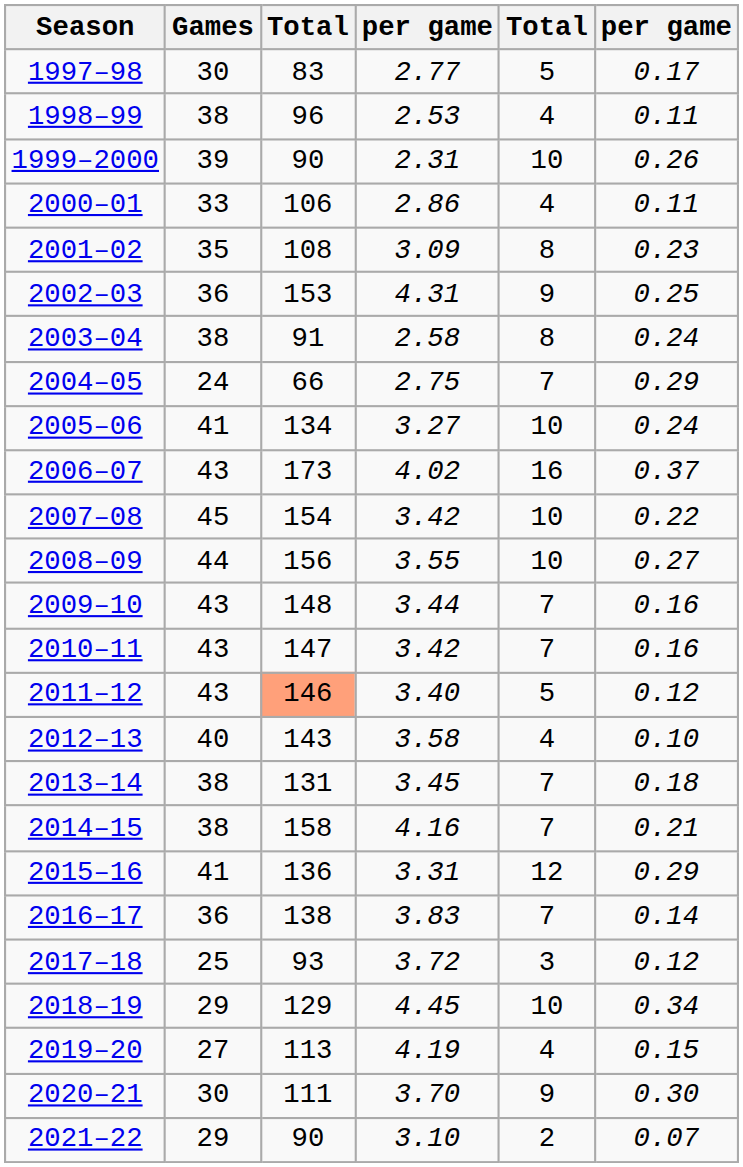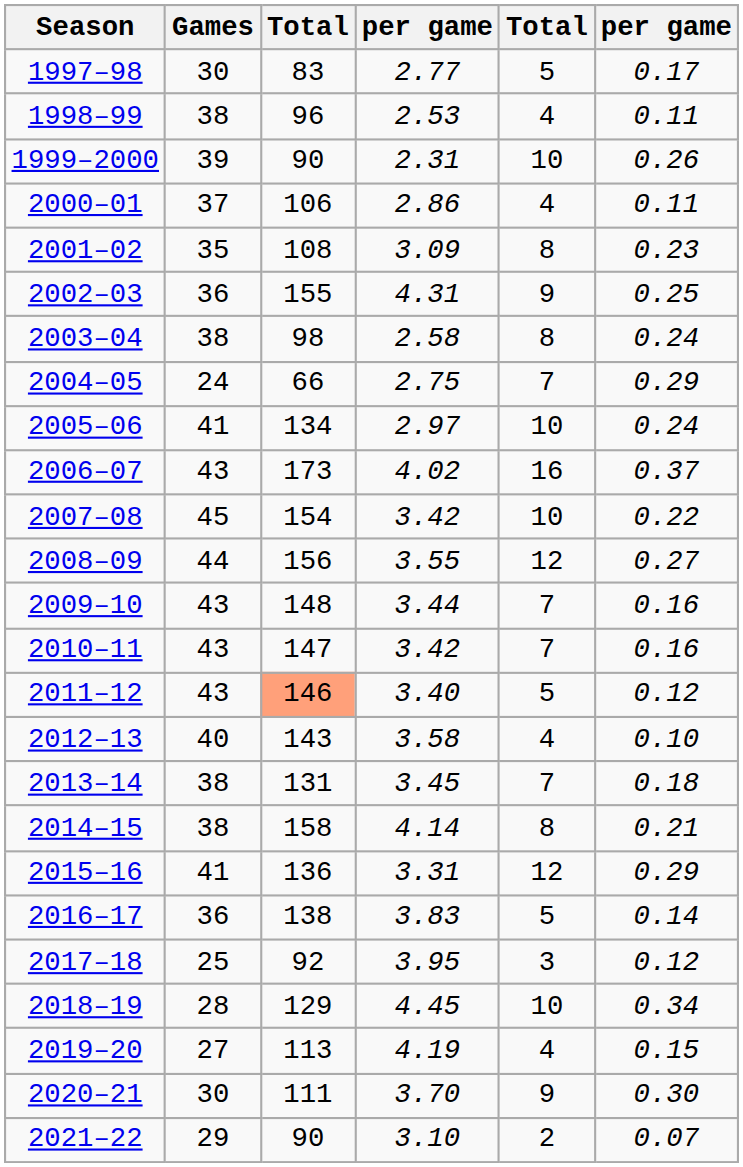 <table class="wikitable" style="text-align:center">
 <tr>
 <th>Season</th>
 <th>Games</th>
 <th>Total </th>
 <th> per game</th>
 <th>Total </th>
 <th> per game</th>
 </tr>
 <tr>
 <td><a href='#'>1997–98</a></td>
 <td>30</td>
 <td>83</td>
 <td><em>2.77</em></td>
 <td>5</td>
 <td><em>0.17</em></td>
 </tr>
 <tr>
 <td><a href='#'>1998–99</a></td>
 <td>38</td>
 <td>96</td>
 <td><em>2.53</em></td>
 <td>4</td>
 <td><em>0.11</em></td>
 </tr>
 <tr>
 <td><a href='#'>1999–2000</a></td>
 <td>39</td>
 <td>90</td>
 <td><em>2.31</em></td>
 <td>10</td>
 <td><em>0.26</em></td>
 </tr>
 <tr>
 <td><a href='#'>2000–01</a></td>
-<td>33</td>
+<td>37</td>
 <td>106</td>
 <td><em>2.86</em></td>
 <td>4</td>
 <td><em>0.11</em></td>
 </tr>
 <tr>
 <td><a href='#'>2001–02</a></td>
 <td>35</td>
 <td>108</td>
 <td><em>3.09</em></td>
 <td>8</td>
 <td><em>0.23</em></td>
 </tr>
 <tr>
 <td><a href='#'>2002–03</a></td>
 <td>36</td>
-<td>153</td>
+<td>155</td>
 <td><em>4.31</em></td>
 <td>9</td>
 <td><em>0.25</em></td>
 </tr>
 <tr>
 <td><a href='#'>2003–04</a></td>
 <td>38</td>
-<td>91</td>
+<td>98</td>
 <td><em>2.58</em></td>
 <td>8</td>
 <td><em>0.24</em></td>
 </tr>
 <tr>
 <td><a href='#'>2004–05</a></td>
 <td>24</td>
 <td>66</td>
 <td><em>2.75</em></td>
 <td>7</td>
 <td><em>0.29</em></td>
 </tr>
 <tr>
 <td><a href='#'>2005–06</a></td>
 <td>41</td>
 <td>134</td>
-<td><em>3.27</em></td>
+<td><em>2.97</em></td>
 <td>10</td>
 <td><em>0.24</em></td>
 </tr>
 <tr>
 <td><a href='#'>2006–07</a></td>
 <td>43</td>
 <td>173</td>
 <td><em>4.02</em></td>
 <td>16</td>
 <td><em>0.37</em></td>
 </tr>
 <tr>
 <td><a href='#'>2007–08</a></td>
 <td>45</td>
 <td>154</td>
 <td><em>3.42</em></td>
 <td>10</td>
 <td><em>0.22</em></td>
 </tr>
 <tr>
 <td><a href='#'>2008–09</a></td>
 <td>44</td>
 <td>156</td>
 <td><em>3.55</em></td>
-<td>10</td>
+<td>12</td>
 <td><em>0.27</em></td>
 </tr>
 <tr>
 <td><a href='#'>2009–10</a></td>
 <td>43</td>
 <td>148</td>
 <td><em>3.44</em></td>
 <td>7</td>
 <td><em>0.16</em></td>
 </tr>
 <tr>
 <td><a href='#'>2010–11</a></td>
 <td>43</td>
 <td>147</td>
 <td><em>3.42</em></td>
 <td>7</td>
 <td><em>0.16</em></td>
 </tr>
 <tr>
 <td><a href='#'>2011–12</a></td>
 <td>43</td>
 <td style="background: lightsalmon;">146</td>
 <td><em>3.40</em></td>
 <td>5</td>
 <td><em>0.12</em></td>
 </tr>
 <tr>
 <td><a href='#'>2012–13</a></td>
 <td>40</td>
 <td>143</td>
 <td><em>3.58</em></td>
 <td>4</td>
 <td><em>0.10</em></td>
 </tr>
 <tr>
 <td><a href='#'>2013–14</a></td>
 <td>38</td>
 <td>131</td>
 <td><em>3.45</em></td>
 <td>7</td>
 <td><em>0.18</em></td>
 </tr>
 <tr>
 <td><a href='#'>2014–15</a></td>
 <td>38</td>
 <td>158</td>
-<td><em>4.16</em></td>
-<td>7</td>
+<td><em>4.14</em></td>
+<td>8</td>
 <td><em>0.21</em></td>
 </tr>
 <tr>
 <td><a href='#'>2015–16</a></td>
 <td>41</td>
 <td>136</td>
 <td><em>3.31</em></td>
 <td>12</td>
 <td><em>0.29</em></td>
 </tr>
 <tr>
 <td><a href='#'>2016–17</a></td>
 <td>36</td>
 <td>138</td>
 <td><em>3.83</em></td>
-<td>7</td>
+<td>5</td>
 <td><em>0.14</em></td>
 </tr>
 <tr>
 <td><a href='#'>2017–18</a></td>
 <td>25</td>
-<td>93</td>
-<td><em>3.72</em></td>
+<td>92</td>
+<td><em>3.95</em></td>
 <td>3</td>
 <td><em>0.12</em></td>
 </tr>
 <tr>
 <td><a href='#'>2018–19</a></td>
-<td>29</td>
+<td>28</td>
 <td>129</td>
 <td><em>4.45</em></td>
 <td>10</td>
 <td><em>0.34</em></td>
 </tr>
 <tr>
 <td><a href='#'>2019–20</a></td>
 <td>27</td>
 <td>113</td>
 <td><em>4.19</em></td>
 <td>4</td>
 <td><em>0.15</em></td>
 </tr>
 <tr>
 <td><a href='#'>2020–21</a></td>
 <td>30</td>
 <td>111</td>
 <td><em>3.70</em></td>
 <td>9</td>
 <td><em>0.30</em></td>
 </tr>
 <tr>
 <td><a href='#'>2021–22</a></td>
 <td>29</td>
 <td>90</td>
 <td><em>3.10</em></td>
 <td>2</td>
 <td><em>0.07</em></td>
 </tr>
 </table>
